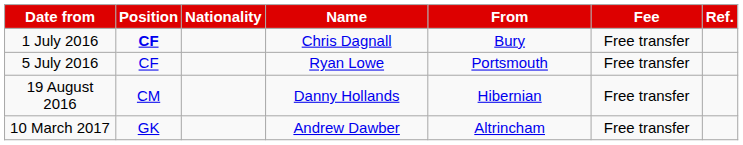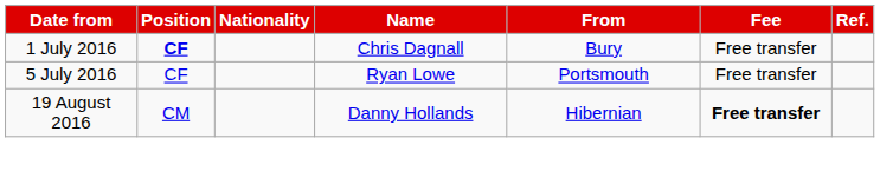 <table class="wikitable"  style="text-align:center; font-size:90%; ">
 <tr>
 <th style="background:#DD0000; color:#FFFFFF; width:100px;">Date from</th>
 <th style="background:#DD0000; color:#FFFFFF; width:50px;">Position</th>
 <th style="background:#DD0000; color:#FFFFFF; width:50px;">Nationality</th>
 <th style="background:#DD0000; color:#FFFFFF; width:150px;">Name</th>
 <th style="background:#DD0000; color:#FFFFFF; width:150px;">From</th>
 <th style="background:#DD0000; color:#FFFFFF; width:100px;">Fee</th>
 <th style="background:#DD0000; color:#FFFFFF; width:25px;">Ref.</th>
 </tr>
 <tr>
 <td>1 July 2016</td>
 <td><strong><a href='#'>CF</a></strong></td>
 <td></td>
 <td><a href='#'>Chris Dagnall</a></td>
 <td><a href='#'>Bury</a></td>
 <td>Free transfer</td>
 <td></td>
 </tr>
 <tr>
 <td>5 July 2016</td>
 <td><a href='#'>CF</a></td>
 <td></td>
 <td><a href='#'>Ryan Lowe</a></td>
 <td><a href='#'>Portsmouth</a></td>
 <td>Free transfer</td>
 <td></td>
 </tr>
 <tr>
 <td>19 August 2016</td>
 <td><a href='#'>CM</a></td>
 <td></td>
 <td><a href='#'>Danny Hollands</a></td>
 <td><a href='#'>Hibernian</a></td>
-<td>Free transfer</td>
-<td></td>
-</tr>
-<tr>
-<td>10 March 2017</td>
-<td><a href='#'>GK</a></td>
-<td></td>
-<td><a href='#'>Andrew Dawber</a></td>
-<td><a href='#'>Altrincham</a></td>
-<td>Free transfer</td>
+<td><strong>Free transfer</strong></td>
 <td></td>
 </tr>
 </table>
